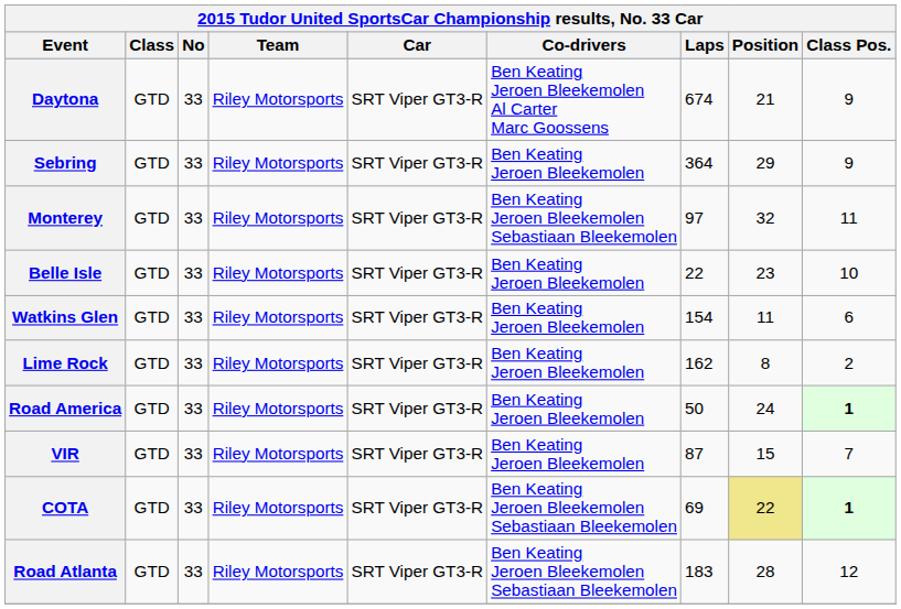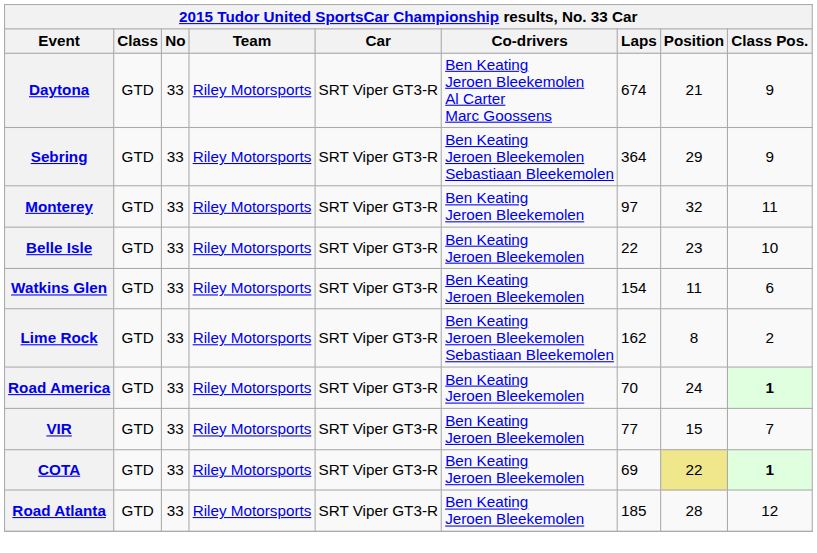 <table class="wikitable collapsible collapsed" style="font-size:90%">
 <tr>
 <th colspan=45><a href='#'>2015 Tudor United SportsCar Championship</a> results, No. 33 Car</th>
 </tr>
 <tr style="background:#abbbdd;">
 <th>Event</th>
 <th>Class</th>
 <th>No</th>
 <th>Team</th>
 <th>Car</th>
 <th>Co-drivers</th>
 <th>Laps</th>
 <th>Position</th>
 <th>Class Pos.</th>
 </tr>
 <tr>
 <th><a href='#'>Daytona</a></th>
 <td align=center>GTD</td>
 <td align=center>33</td>
 <td> <a href='#'>Riley Motorsports</a></td>
 <td>SRT Viper GT3-R</td>
 <td> <a href='#'>Ben Keating</a><br>  <a href='#'>Jeroen Bleekemolen</a><br> <a href='#'>Al Carter</a><br> <a href='#'>Marc Goossens</a></td>
 <td>674</td>
 <td align=center>21</td>
 <td align=center>9</td>
 </tr>
 <tr>
 <th><a href='#'>Sebring</a></th>
 <td align=center>GTD</td>
 <td align=center>33</td>
 <td> <a href='#'>Riley Motorsports</a></td>
 <td>SRT Viper GT3-R</td>
-<td> <a href='#'>Ben Keating</a><br>  <a href='#'>Jeroen Bleekemolen</a></td>
+<td> <a href='#'>Ben Keating</a><br>  <a href='#'>Jeroen Bleekemolen</a><br> <a href='#'>Sebastiaan Bleekemolen</a></td>
 <td>364</td>
 <td align=center>29</td>
 <td align=center>9</td>
 </tr>
 <tr>
 <th><a href='#'>Monterey</a></th>
 <td align=center>GTD</td>
 <td align=center>33</td>
 <td> <a href='#'>Riley Motorsports</a></td>
 <td>SRT Viper GT3-R</td>
-<td> <a href='#'>Ben Keating</a><br>  <a href='#'>Jeroen Bleekemolen</a><br> <a href='#'>Sebastiaan Bleekemolen</a></td>
+<td> <a href='#'>Ben Keating</a><br>  <a href='#'>Jeroen Bleekemolen</a></td>
 <td>97</td>
 <td align=center>32</td>
 <td align=center>11</td>
 </tr>
 <tr>
 <th><a href='#'>Belle Isle</a></th>
 <td align=center>GTD</td>
 <td align=center>33</td>
 <td> <a href='#'>Riley Motorsports</a></td>
 <td>SRT Viper GT3-R</td>
 <td> <a href='#'>Ben Keating</a><br>  <a href='#'>Jeroen Bleekemolen</a></td>
 <td>22</td>
 <td align=center>23</td>
 <td align=center>10</td>
 </tr>
 <tr>
 <th><a href='#'>Watkins Glen</a></th>
 <td align=center>GTD</td>
 <td align=center>33</td>
 <td> <a href='#'>Riley Motorsports</a></td>
 <td>SRT Viper GT3-R</td>
 <td> <a href='#'>Ben Keating</a><br>  <a href='#'>Jeroen Bleekemolen</a></td>
 <td>154</td>
 <td align=center>11</td>
 <td align=center>6</td>
 </tr>
 <tr>
 <th><a href='#'>Lime Rock</a></th>
 <td align=center>GTD</td>
 <td align=center>33</td>
 <td> <a href='#'>Riley Motorsports</a></td>
 <td>SRT Viper GT3-R</td>
-<td> <a href='#'>Ben Keating</a><br>  <a href='#'>Jeroen Bleekemolen</a></td>
+<td> <a href='#'>Ben Keating</a><br>  <a href='#'>Jeroen Bleekemolen</a><br> <a href='#'>Sebastiaan Bleekemolen</a></td>
 <td>162</td>
 <td align=center>8</td>
 <td align=center>2</td>
 </tr>
 <tr>
 <th><a href='#'>Road America</a></th>
 <td align=center>GTD</td>
 <td align=center>33</td>
 <td> <a href='#'>Riley Motorsports</a></td>
 <td>SRT Viper GT3-R</td>
 <td> <a href='#'>Ben Keating</a><br>  <a href='#'>Jeroen Bleekemolen</a></td>
-<td>50</td>
+<td>70</td>
 <td align=center>24</td>
 <td style="background:#DFFFDF;" align=center><strong>1</strong></td>
 </tr>
 <tr>
 <th><a href='#'>VIR</a></th>
 <td align=center>GTD</td>
 <td align=center>33</td>
 <td> <a href='#'>Riley Motorsports</a></td>
 <td>SRT Viper GT3-R</td>
 <td> <a href='#'>Ben Keating</a><br>   <a href='#'>Jeroen Bleekemolen</a></td>
-<td>87</td>
+<td>77</td>
 <td align=center>15</td>
 <td align=center>7</td>
 </tr>
 <tr>
 <th><a href='#'>COTA</a></th>
 <td align=center>GTD</td>
 <td align=center>33</td>
 <td> <a href='#'>Riley Motorsports</a></td>
 <td>SRT Viper GT3-R</td>
-<td> <a href='#'>Ben Keating</a><br>  <a href='#'>Jeroen Bleekemolen</a><br> <a href='#'>Sebastiaan Bleekemolen</a></td>
+<td> <a href='#'>Ben Keating</a><br>  <a href='#'>Jeroen Bleekemolen</a></td>
 <td>69</td>
 <td align=center style="background: khaki;">22</td>
 <td style="background:#DFFFDF;" align=center><strong>1</strong></td>
 </tr>
 <tr>
 <th><a href='#'>Road Atlanta</a></th>
 <td align=center>GTD</td>
 <td align=center>33</td>
 <td> <a href='#'>Riley Motorsports</a></td>
 <td>SRT Viper GT3-R</td>
-<td> <a href='#'>Ben Keating</a><br>  <a href='#'>Jeroen Bleekemolen</a><br> <a href='#'>Sebastiaan Bleekemolen</a></td>
-<td>183</td>
+<td> <a href='#'>Ben Keating</a><br>  <a href='#'>Jeroen Bleekemolen</a></td>
+<td>185</td>
 <td align=center>28</td>
 <td align=center>12</td>
 </tr>
 <tr>
 </tr>
 </table>
